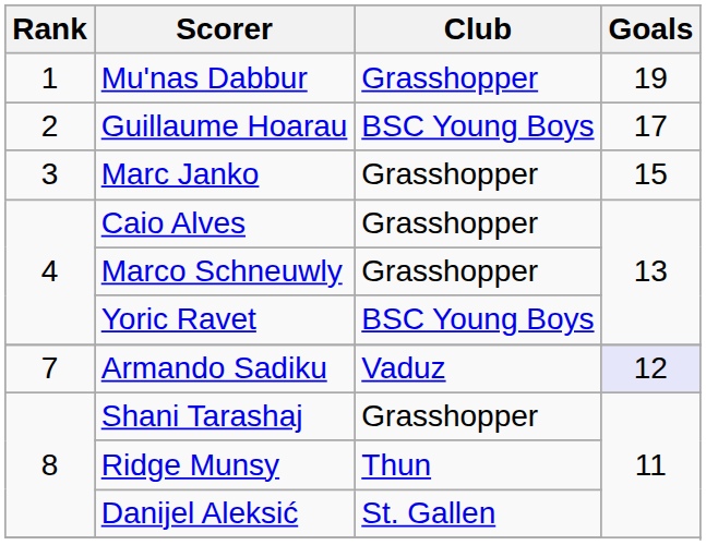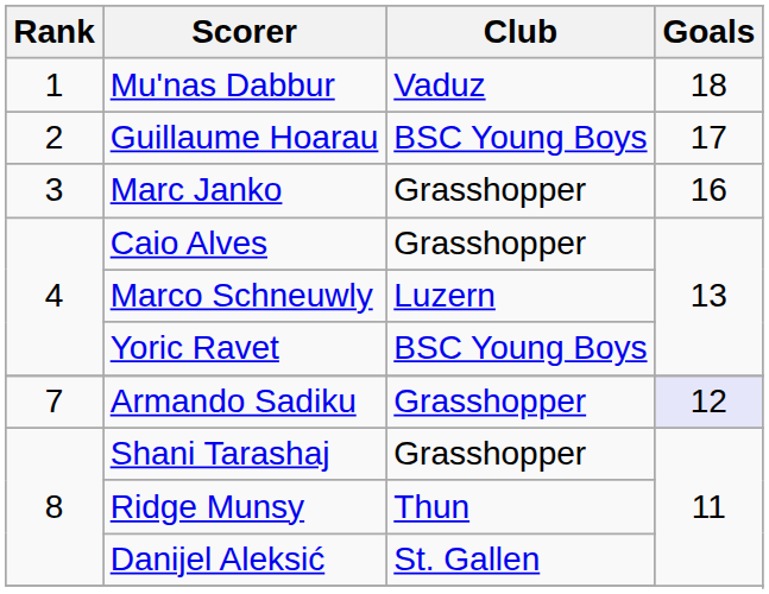 <table class="wikitable" style="text-align:center">
 <tr>
 <th>Rank</th>
 <th>Scorer</th>
 <th>Club</th>
 <th>Goals</th>
 </tr>
 <tr>
 <td>1</td>
 <td align="left"> <a href='#'>Mu'nas Dabbur</a></td>
-<td align="left"><a href='#'>Grasshopper</a></td>
-<td>19</td>
+<td align="left"><a href='#'>Vaduz</a></td>
+<td>18</td>
 </tr>
 <tr>
 <td>2</td>
 <td align="left"> <a href='#'>Guillaume Hoarau</a></td>
 <td align="left"><a href='#'>BSC Young Boys</a></td>
 <td>17</td>
 </tr>
 <tr>
 <td>3</td>
 <td align="left"> <a href='#'>Marc Janko</a></td>
 <td align="left">Grasshopper</td>
-<td>15</td>
+<td>16</td>
 </tr>
 <tr>
 <td rowspan=3>4</td>
 <td align="left"> <a href='#'>Caio Alves</a></td>
 <td align="left">Grasshopper</td>
 <td rowspan=3>13</td>
 </tr>
 <tr>
 <td align="left"> <a href='#'>Marco Schneuwly</a></td>
-<td align="left">Grasshopper</td>
+<td align="left"><a href='#'>Luzern</a></td>
 </tr>
 <tr>
 <td align="left"> <a href='#'>Yoric Ravet</a></td>
 <td align="left"><a href='#'>BSC Young Boys</a></td>
 </tr>
 <tr>
 </tr>
 <tr>
 <td>7</td>
 <td align="left"> <a href='#'>Armando Sadiku</a></td>
-<td align="left"><a href='#'>Vaduz</a></td>
+<td align="left"><a href='#'>Grasshopper</a></td>
 <td style="background: lavender;">12</td>
 </tr>
 <tr>
 <td rowspan=3>8</td>
 <td align="left"> <a href='#'>Shani Tarashaj</a></td>
 <td align="left">Grasshopper</td>
 <td rowspan=4>11</td>
 </tr>
 <tr>
 <td align="left"> <a href='#'>Ridge Munsy</a></td>
 <td align="left"><a href='#'>Thun</a></td>
 </tr>
 <tr>
 <td align="left"> <a href='#'>Danijel Aleksić</a></td>
 <td align="left"><a href='#'>St. Gallen</a></td>
 </tr>
 <tr>
 </tr>
 </table>
